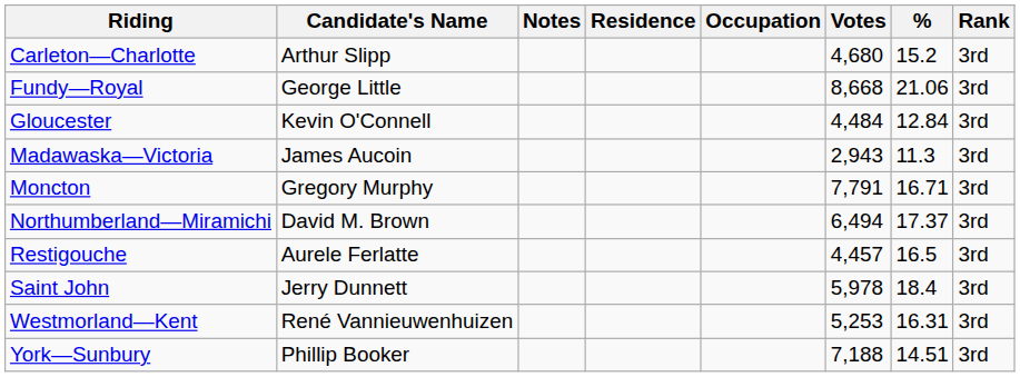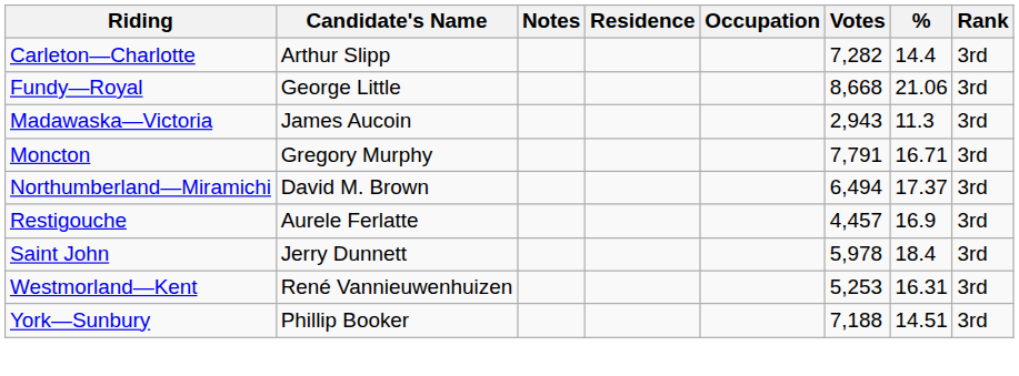 <table class="wikitable sortable">
 <tr>
 <th>Riding<br></th>
 <th>Candidate's Name</th>
 <th>Notes</th>
 <th>Residence</th>
 <th>Occupation</th>
 <th>Votes</th>
 <th>%</th>
 <th>Rank</th>
 </tr>
 <tr>
 <td><a href='#'>Carleton—Charlotte</a></td>
 <td>Arthur Slipp</td>
 <td></td>
 <td></td>
 <td></td>
-<td>4,680</td>
-<td>15.2</td>
+<td>7,282</td>
+<td>14.4</td>
 <td>3rd</td>
 </tr>
 <tr>
 <td><a href='#'>Fundy—Royal</a></td>
 <td>George Little</td>
 <td></td>
 <td></td>
 <td></td>
 <td>8,668</td>
 <td>21.06</td>
-<td>3rd</td>
-</tr>
-<tr>
-<td><a href='#'>Gloucester</a></td>
-<td>Kevin O'Connell</td>
-<td></td>
-<td></td>
-<td></td>
-<td>4,484</td>
-<td>12.84</td>
 <td>3rd</td>
 </tr>
 <tr>
 <td><a href='#'>Madawaska—Victoria</a></td>
 <td>James Aucoin</td>
 <td></td>
 <td></td>
 <td></td>
 <td>2,943</td>
 <td>11.3</td>
 <td>3rd</td>
 </tr>
 <tr>
 <td><a href='#'>Moncton</a></td>
 <td>Gregory Murphy</td>
 <td></td>
 <td></td>
 <td></td>
 <td>7,791</td>
 <td>16.71</td>
 <td>3rd</td>
 </tr>
 <tr>
 <td><a href='#'>Northumberland—Miramichi</a></td>
 <td>David M. Brown</td>
 <td></td>
 <td></td>
 <td></td>
 <td>6,494</td>
 <td>17.37</td>
 <td>3rd</td>
 </tr>
 <tr>
 <td><a href='#'>Restigouche</a></td>
 <td>Aurele Ferlatte</td>
 <td></td>
 <td></td>
 <td></td>
 <td>4,457</td>
-<td>16.5</td>
+<td>16.9</td>
 <td>3rd</td>
 </tr>
 <tr>
 <td><a href='#'>Saint John</a></td>
 <td>Jerry Dunnett</td>
 <td></td>
 <td></td>
 <td></td>
 <td>5,978</td>
 <td>18.4</td>
 <td>3rd</td>
 </tr>
 <tr>
 <td><a href='#'>Westmorland—Kent</a></td>
 <td>René Vannieuwenhuizen</td>
 <td></td>
 <td></td>
 <td></td>
 <td>5,253</td>
 <td>16.31</td>
 <td>3rd</td>
 </tr>
 <tr>
 <td><a href='#'>York—Sunbury</a></td>
 <td>Phillip Booker</td>
 <td></td>
 <td></td>
 <td></td>
 <td>7,188</td>
 <td>14.51</td>
 <td>3rd</td>
 </tr>
 </table>
